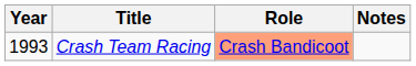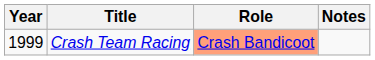 <table class="wikitable sortable">
 <tr>
 <th>Year</th>
 <th>Title</th>
 <th>Role</th>
 <th class="unsortable">Notes</th>
 </tr>
 <tr>
-<td>1993</td>
+<td>1999</td>
 <td><em><a href='#'>Crash Team Racing</a></em></td>
 <td style="background: lightsalmon;"><a href='#'>Crash Bandicoot</a></td>
 <td></td>
 </tr>
 </table>
